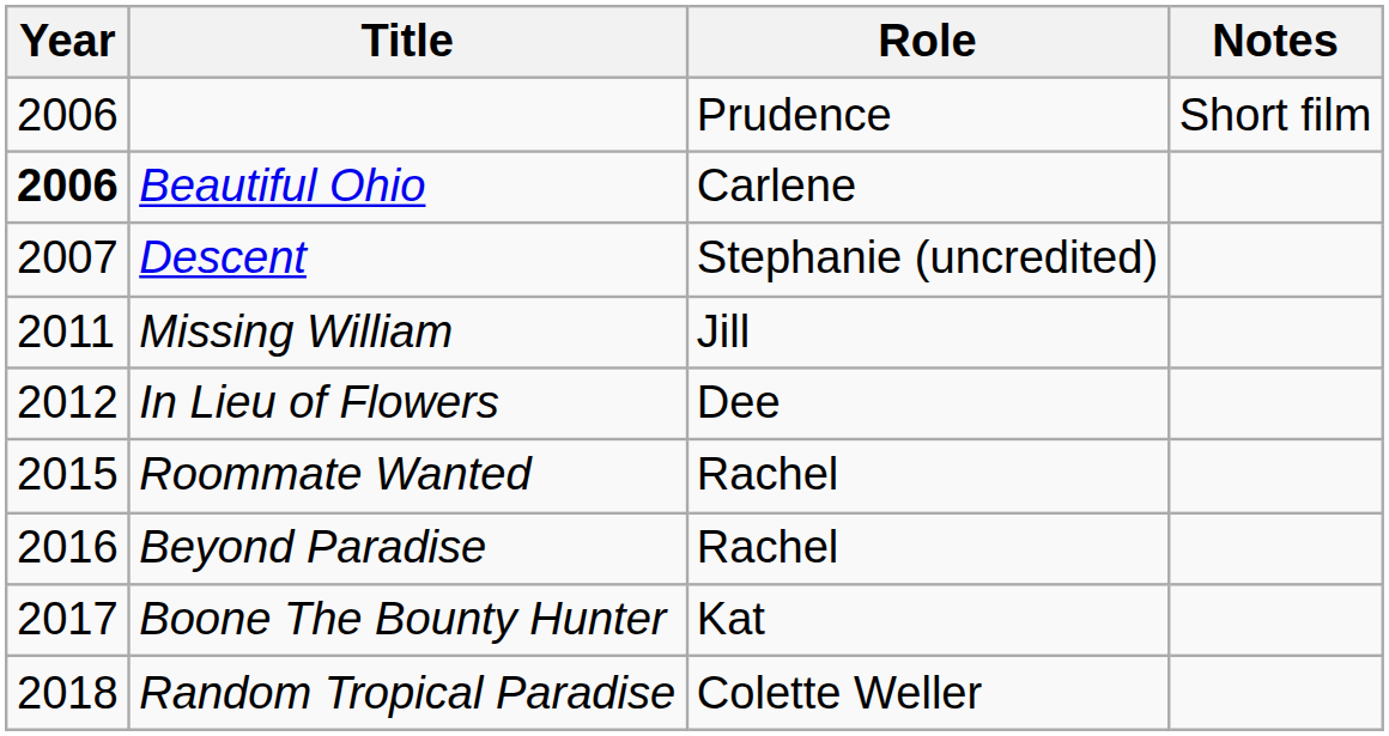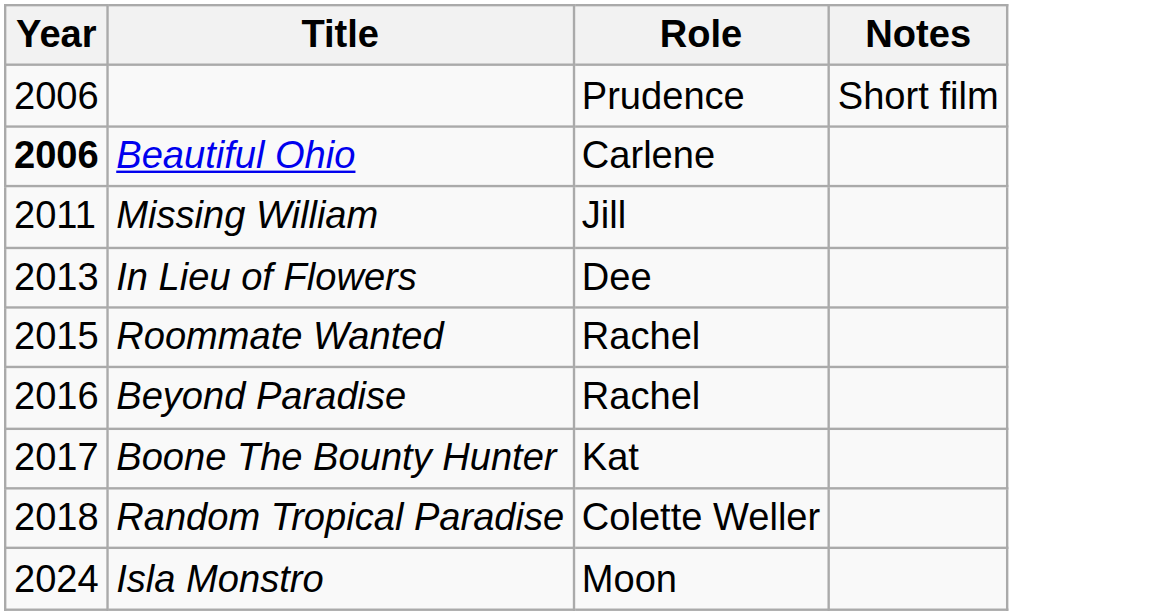 <table class="wikitable sortable">
 <tr>
 <th>Year</th>
 <th>Title</th>
 <th>Role</th>
 <th class="unsortable">Notes</th>
 </tr>
 <tr>
 <td>2006</td>
 <td><em></em></td>
 <td>Prudence</td>
 <td>Short film</td>
 </tr>
 <tr>
 <td><strong>2006</strong></td>
 <td><em><a href='#'>Beautiful Ohio</a></em></td>
 <td>Carlene</td>
 <td></td>
 </tr>
 <tr>
-<td>2007</td>
-<td><em><a href='#'>Descent</a></em></td>
-<td>Stephanie (uncredited)</td>
-<td></td>
-</tr>
-<tr>
 <td>2011</td>
 <td><em>Missing William</em></td>
 <td>Jill</td>
 <td></td>
 </tr>
 <tr>
-<td>2012</td>
+<td>2013</td>
 <td><em>In Lieu of Flowers</em></td>
 <td>Dee</td>
 <td></td>
 </tr>
 <tr>
 <td>2015</td>
 <td><em>Roommate Wanted</em></td>
 <td>Rachel</td>
 <td></td>
 </tr>
 <tr>
 <td>2016</td>
 <td><em>Beyond Paradise</em></td>
 <td>Rachel</td>
 <td></td>
 </tr>
 <tr>
 <td>2017</td>
 <td><em>Boone The Bounty Hunter</em></td>
 <td>Kat</td>
 <td></td>
 </tr>
 <tr>
 <td>2018</td>
 <td><em>Random Tropical Paradise</em></td>
 <td>Colette Weller</td>
 <td></td>
 </tr>
+<tr>
+<td>2024</td>
+<td><em>Isla Monstro</em></td>
+<td>Moon</td>
+<td></td>
+</tr>
 </table>
